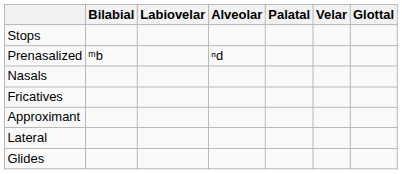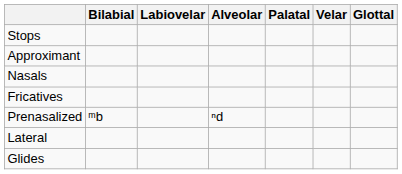 <table class="wikitable">
 <tr>
 <th></th>
 <th>Bilabial</th>
 <th>Labiovelar</th>
 <th>Alveolar</th>
 <th>Palatal</th>
 <th>Velar</th>
 <th>Glottal</th>
 </tr>
 <tr>
 <td>Stops</td>
 <td>         </td>
 <td></td>
 <td>           </td>
 <td></td>
 <td>    </td>
 <td></td>
 </tr>
 <tr>
-<td>Prenasalized</td>
-<td>ᵐb</td>
+<td>Approximant</td>
 <td></td>
-<td>ⁿd</td>
+<td></td>
+<td></td>
 <td></td>
 <td></td>
 <td></td>
 </tr>
 <tr>
 <td>Nasals</td>
 <td></td>
 <td></td>
 <td></td>
 <td></td>
 <td></td>
 <td></td>
 </tr>
 <tr>
 <td>Fricatives</td>
 <td></td>
 <td></td>
 <td></td>
 <td></td>
 <td></td>
 <td></td>
 </tr>
 <tr>
-<td>Approximant</td>
+<td>Prenasalized</td>
+<td>ᵐb</td>
 <td></td>
-<td></td>
-<td></td>
+<td>ⁿd</td>
 <td></td>
 <td></td>
 <td></td>
 </tr>
 <tr>
 <td>Lateral</td>
 <td></td>
 <td></td>
 <td></td>
 <td></td>
 <td></td>
 <td></td>
 </tr>
 <tr>
 <td>Glides</td>
 <td></td>
 <td></td>
 <td></td>
 <td></td>
 <td></td>
 <td></td>
 </tr>
 </table>
